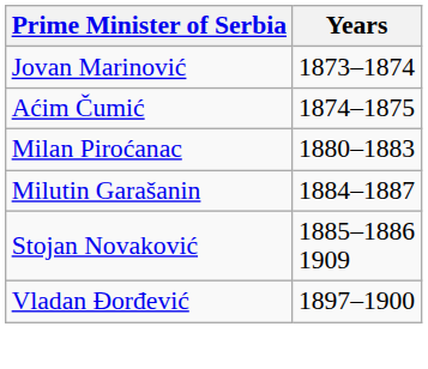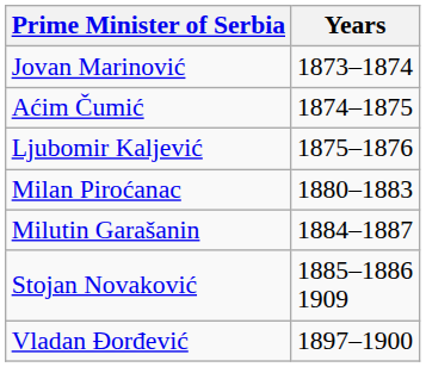 <table class=wikitable>
 <tr>
 <th><a href='#'>Prime Minister of Serbia</a></th>
 <th>Years</th>
 </tr>
 <tr>
 <td><a href='#'>Jovan Marinović</a></td>
 <td>1873–1874</td>
 </tr>
 <tr>
 <td><a href='#'>Aćim Čumić</a></td>
 <td>1874–1875</td>
+</tr>
+<tr>
+<td><a href='#'>Ljubomir Kaljević</a></td>
+<td>1875–1876</td>
 </tr>
 <tr>
 <td><a href='#'>Milan Piroćanac</a></td>
 <td>1880–1883</td>
 </tr>
 <tr>
 <td><a href='#'>Milutin Garašanin</a></td>
 <td>1884–1887</td>
 </tr>
 <tr>
 <td><a href='#'>Stojan Novaković</a></td>
 <td>1885–1886<br>1909</td>
 </tr>
 <tr>
 <td><a href='#'>Vladan Đorđević</a></td>
 <td>1897–1900</td>
 </tr>
 </table>
